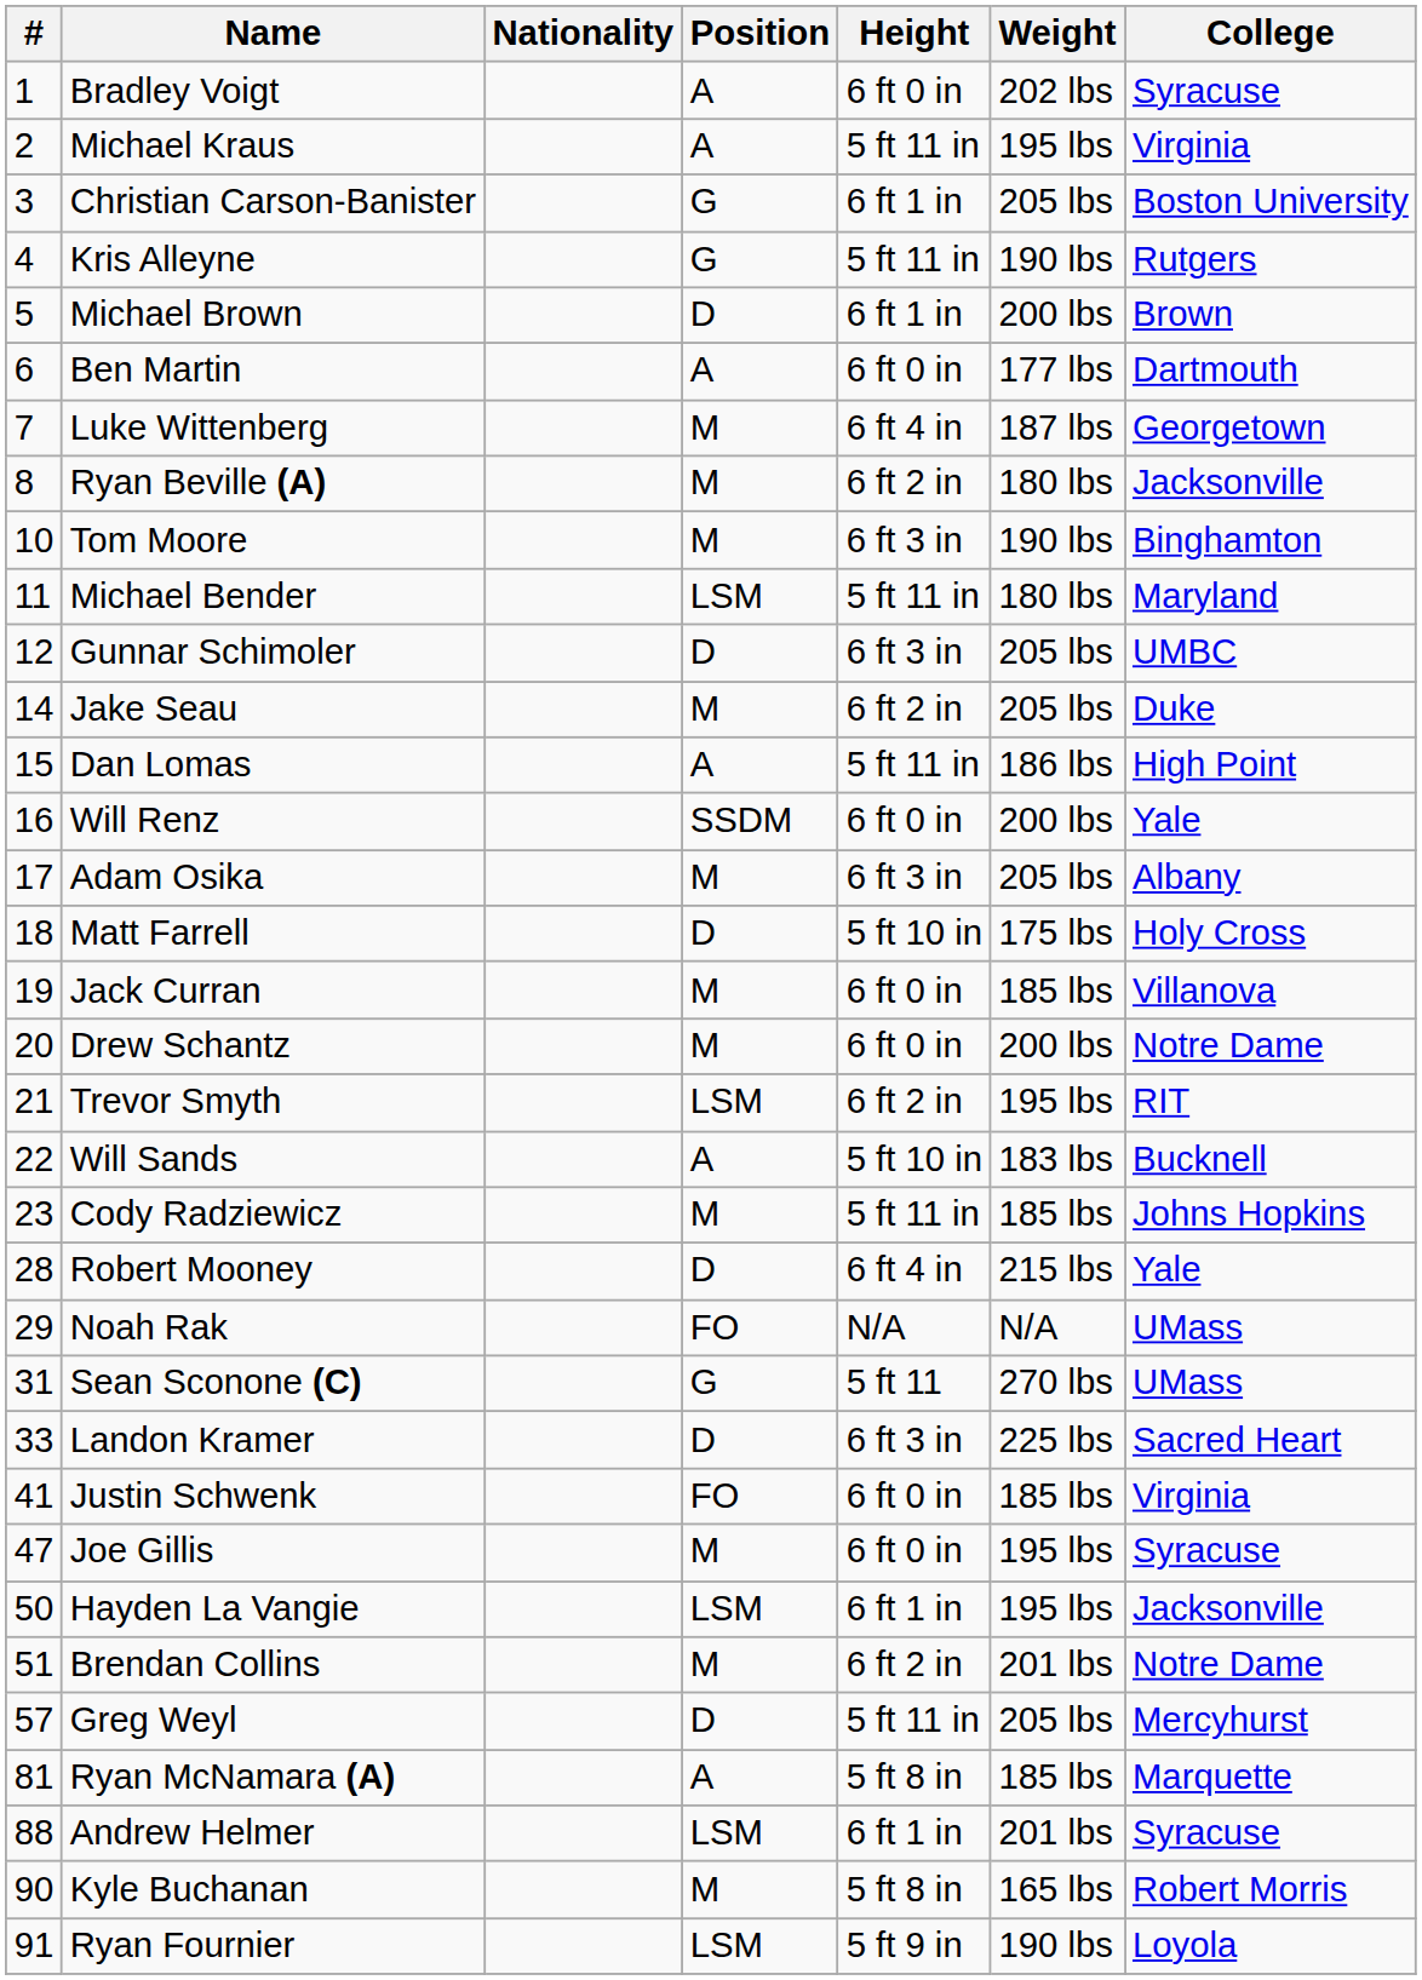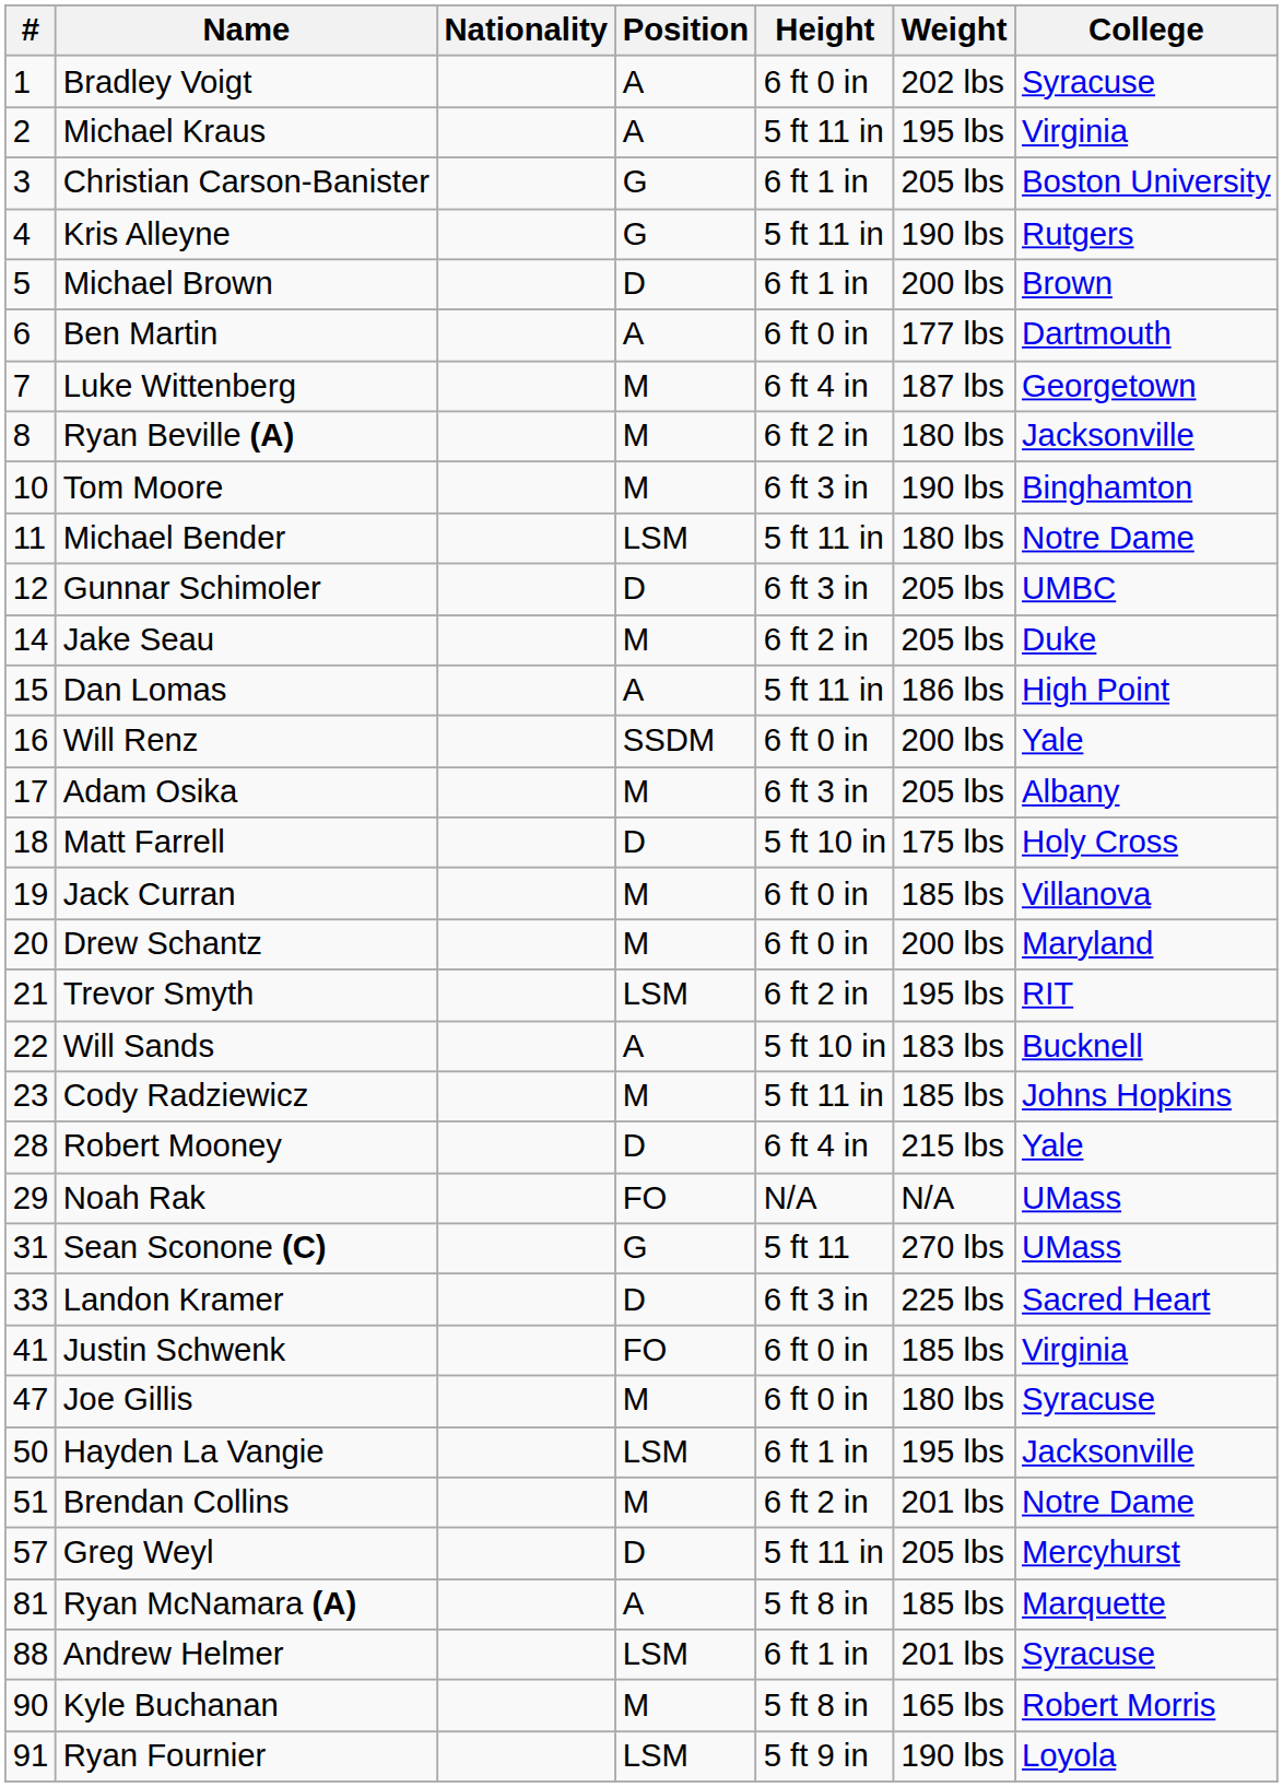 <table class="wikitable">
 <tr>
 <th>#</th>
 <th>Name</th>
 <th>Nationality</th>
 <th>Position</th>
 <th>Height</th>
 <th>Weight</th>
 <th>College</th>
 </tr>
 <tr>
 <td>1</td>
 <td>Bradley Voigt</td>
 <td></td>
 <td>A</td>
 <td>6 ft 0 in</td>
 <td>202 lbs</td>
 <td><a href='#'>Syracuse</a></td>
 </tr>
 <tr>
 <td>2</td>
 <td>Michael Kraus</td>
 <td></td>
 <td>A</td>
 <td>5 ft 11 in</td>
 <td>195 lbs</td>
 <td><a href='#'>Virginia</a></td>
 </tr>
 <tr>
 <td>3</td>
 <td>Christian Carson-Banister</td>
 <td></td>
 <td>G</td>
 <td>6 ft 1 in</td>
 <td>205 lbs</td>
 <td><a href='#'>Boston University</a></td>
 </tr>
 <tr>
 <td>4</td>
 <td>Kris Alleyne</td>
 <td></td>
 <td>G</td>
 <td>5 ft 11 in</td>
 <td>190 lbs</td>
 <td><a href='#'>Rutgers</a></td>
 </tr>
 <tr>
 <td>5</td>
 <td>Michael Brown</td>
 <td></td>
 <td>D</td>
 <td>6 ft 1 in</td>
 <td>200 lbs</td>
 <td><a href='#'>Brown</a></td>
 </tr>
 <tr>
 <td>6</td>
 <td>Ben Martin</td>
 <td></td>
 <td>A</td>
 <td>6 ft 0 in</td>
 <td>177 lbs</td>
 <td><a href='#'>Dartmouth</a></td>
 </tr>
 <tr>
 <td>7</td>
 <td>Luke Wittenberg</td>
 <td></td>
 <td>M</td>
 <td>6 ft 4 in</td>
 <td>187 lbs</td>
 <td><a href='#'>Georgetown</a></td>
 </tr>
 <tr>
 <td>8</td>
 <td>Ryan Beville <strong>(A)</strong></td>
 <td></td>
 <td>M</td>
 <td>6 ft 2 in</td>
 <td>180 lbs</td>
 <td><a href='#'>Jacksonville</a></td>
 </tr>
 <tr>
 <td>10</td>
 <td>Tom Moore</td>
 <td></td>
 <td>M</td>
 <td>6 ft 3 in</td>
 <td>190 lbs</td>
 <td><a href='#'>Binghamton</a></td>
 </tr>
 <tr>
 <td>11</td>
 <td>Michael Bender</td>
 <td></td>
 <td>LSM</td>
 <td>5 ft 11 in</td>
 <td>180 lbs</td>
-<td><a href='#'>Maryland</a></td>
+<td><a href='#'>Notre Dame</a></td>
 </tr>
 <tr>
 <td>12</td>
 <td>Gunnar Schimoler</td>
 <td></td>
 <td>D</td>
 <td>6 ft 3 in</td>
 <td>205 lbs</td>
 <td><a href='#'>UMBC</a></td>
 </tr>
 <tr>
 <td>14</td>
 <td>Jake Seau</td>
 <td></td>
 <td>M</td>
 <td>6 ft 2 in</td>
 <td>205 lbs</td>
 <td><a href='#'>Duke</a></td>
 </tr>
 <tr>
 <td>15</td>
 <td>Dan Lomas</td>
 <td></td>
 <td>A</td>
 <td>5 ft 11 in</td>
 <td>186 lbs</td>
 <td><a href='#'>High Point</a></td>
 </tr>
 <tr>
 <td>16</td>
 <td>Will Renz</td>
 <td></td>
 <td>SSDM</td>
 <td>6 ft 0 in</td>
 <td>200 lbs</td>
 <td><a href='#'>Yale</a></td>
 </tr>
 <tr>
 <td>17</td>
 <td>Adam Osika</td>
 <td></td>
 <td>M</td>
 <td>6 ft 3 in</td>
 <td>205 lbs</td>
 <td><a href='#'>Albany</a></td>
 </tr>
 <tr>
 <td>18</td>
 <td>Matt Farrell</td>
 <td></td>
 <td>D</td>
 <td>5 ft 10 in</td>
 <td>175 lbs</td>
 <td><a href='#'>Holy Cross</a></td>
 </tr>
 <tr>
 <td>19</td>
 <td>Jack Curran</td>
 <td></td>
 <td>M</td>
 <td>6 ft 0 in</td>
 <td>185 lbs</td>
 <td><a href='#'>Villanova</a></td>
 </tr>
 <tr>
 <td>20</td>
 <td>Drew Schantz</td>
 <td></td>
 <td>M</td>
 <td>6 ft 0 in</td>
 <td>200 lbs</td>
-<td><a href='#'>Notre Dame</a></td>
+<td><a href='#'>Maryland</a></td>
 </tr>
 <tr>
 <td>21</td>
 <td>Trevor Smyth</td>
 <td></td>
 <td>LSM</td>
 <td>6 ft 2 in</td>
 <td>195 lbs</td>
 <td><a href='#'>RIT</a></td>
 </tr>
 <tr>
 <td>22</td>
 <td>Will Sands</td>
 <td></td>
 <td>A</td>
 <td>5 ft 10 in</td>
 <td>183 lbs</td>
 <td><a href='#'>Bucknell</a></td>
 </tr>
 <tr>
 <td>23</td>
 <td>Cody Radziewicz</td>
 <td></td>
 <td>M</td>
 <td>5 ft 11 in</td>
 <td>185 lbs</td>
 <td><a href='#'>Johns Hopkins</a></td>
 </tr>
 <tr>
 <td>28</td>
 <td>Robert Mooney</td>
 <td></td>
 <td>D</td>
 <td>6 ft 4 in</td>
 <td>215 lbs</td>
 <td><a href='#'>Yale</a></td>
 </tr>
 <tr>
 <td>29</td>
 <td>Noah Rak</td>
 <td></td>
 <td>FO</td>
 <td>N/A</td>
 <td>N/A</td>
 <td><a href='#'>UMass</a></td>
 </tr>
 <tr>
 <td>31</td>
 <td>Sean Sconone <strong>(C)</strong></td>
 <td></td>
 <td>G</td>
 <td>5 ft 11</td>
 <td>270 lbs</td>
 <td><a href='#'>UMass</a></td>
 </tr>
 <tr>
 <td>33</td>
 <td>Landon Kramer</td>
 <td></td>
 <td>D</td>
 <td>6 ft 3 in</td>
 <td>225 lbs</td>
 <td><a href='#'>Sacred Heart</a></td>
 </tr>
 <tr>
 <td>41</td>
 <td>Justin Schwenk</td>
 <td></td>
 <td>FO</td>
 <td>6 ft 0 in</td>
 <td>185 lbs</td>
 <td><a href='#'>Virginia</a></td>
 </tr>
 <tr>
 <td>47</td>
 <td>Joe Gillis</td>
 <td></td>
 <td>M</td>
 <td>6 ft 0 in</td>
-<td>195 lbs</td>
+<td>180 lbs</td>
 <td><a href='#'>Syracuse</a></td>
 </tr>
 <tr>
 <td>50</td>
 <td>Hayden La Vangie</td>
 <td></td>
 <td>LSM</td>
 <td>6 ft 1 in</td>
 <td>195 lbs</td>
 <td><a href='#'>Jacksonville</a></td>
 </tr>
 <tr>
 <td>51</td>
 <td>Brendan Collins</td>
 <td></td>
 <td>M</td>
 <td>6 ft 2 in</td>
 <td>201 lbs</td>
 <td><a href='#'>Notre Dame</a></td>
 </tr>
 <tr>
 <td>57</td>
 <td>Greg Weyl</td>
 <td></td>
 <td>D</td>
 <td>5 ft 11 in</td>
 <td>205 lbs</td>
 <td><a href='#'>Mercyhurst</a></td>
 </tr>
 <tr>
 <td>81</td>
 <td>Ryan McNamara <strong>(A)</strong></td>
 <td></td>
 <td>A</td>
 <td>5 ft 8 in</td>
 <td>185 lbs</td>
 <td><a href='#'>Marquette</a></td>
 </tr>
 <tr>
 <td>88</td>
 <td>Andrew Helmer</td>
 <td></td>
 <td>LSM</td>
 <td>6 ft 1 in</td>
 <td>201 lbs</td>
 <td><a href='#'>Syracuse</a></td>
 </tr>
 <tr>
 <td>90</td>
 <td>Kyle Buchanan</td>
 <td></td>
 <td>M</td>
 <td>5 ft 8 in</td>
 <td>165 lbs</td>
 <td><a href='#'>Robert Morris</a></td>
 </tr>
 <tr>
 <td>91</td>
 <td>Ryan Fournier</td>
 <td></td>
 <td>LSM</td>
 <td>5 ft 9 in</td>
 <td>190 lbs</td>
 <td><a href='#'>Loyola</a></td>
 </tr>
 </table>
